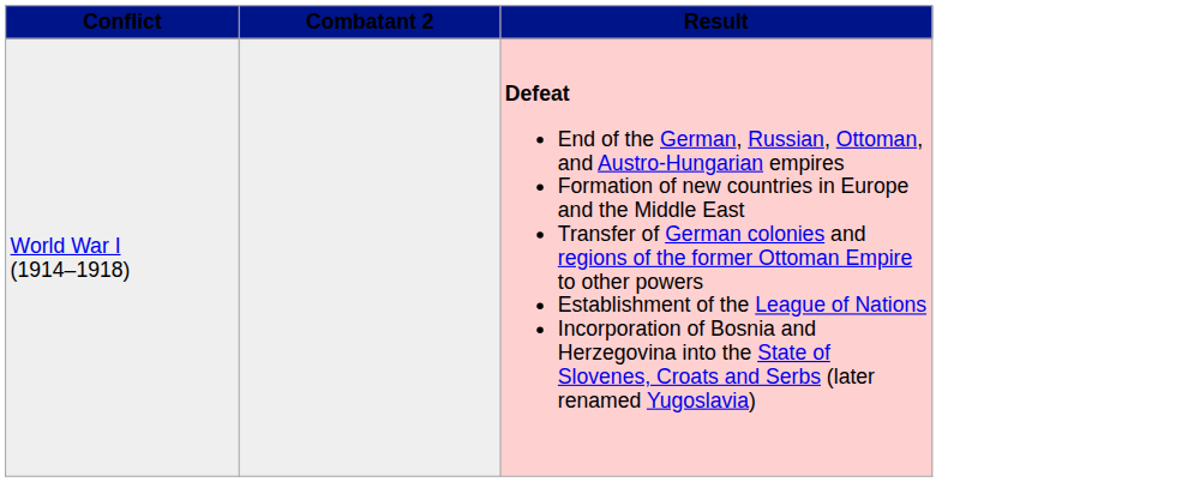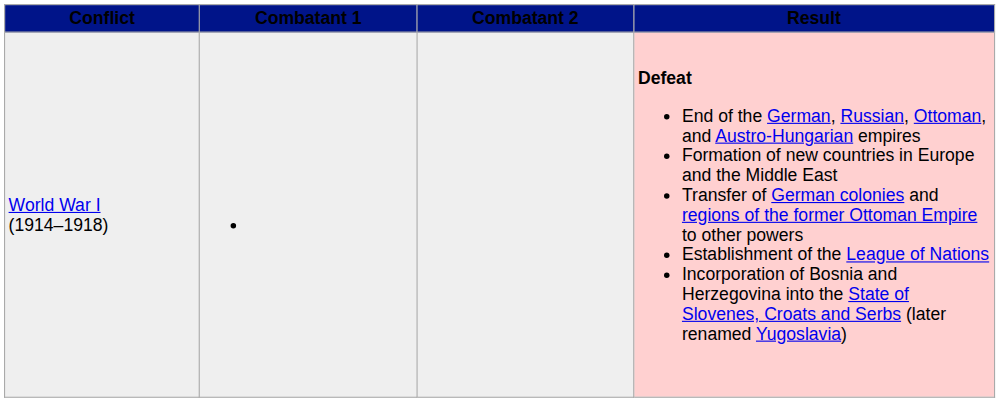 <table class="wikitable">
 <tr>
 <th style="background:#001489" width="170px"><span>Conflict</span></th>
+<th style="background:#001489" width="190px"><span>Combatant 1</span></th>
 <th style="background:#001489" width="190px"><span>Combatant 2</span></th>
 <th style="background:#001489" width="320px"><span>Result</span></th>
 </tr>
 <tr>
 <td style="background:#efefef"><a href='#'>World War I</a><br>(1914–1918)</td>
+<td style="background:#efefef"><br><br><ul><li></li></ul><br></td>
 <td style="background:#efefef"><br><br><br><br><br><br><br><br><br><br><br><br><br><br><br><br><br><br></td>
 <td style="background:#FFD0D0"><strong>Defeat</strong><br><ul><li>End of the <a href='#'>German</a>, <a href='#'>Russian</a>, <a href='#'>Ottoman</a>, and <a href='#'>Austro-Hungarian</a> empires</li><li>Formation of new countries in Europe and the Middle East</li><li>Transfer of <a href='#'>German colonies</a> and <a href='#'>regions of the former Ottoman Empire</a> to other powers</li><li>Establishment of the <a href='#'>League of Nations</a></li><li>Incorporation of Bosnia and Herzegovina into the <a href='#'>State of Slovenes, Croats and Serbs</a> (later renamed <a href='#'>Yugoslavia</a>)</li></ul></td>
 </tr>
 </table>
